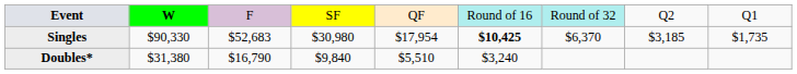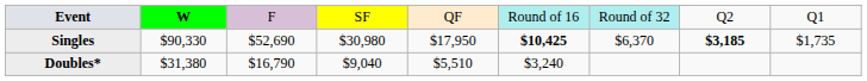 <table class=wikitable style=font-size:90%;text-align:center>
 <tr>
 <td style="width:130px; background:#dfe2e9;"><strong>Event</strong></td>
 <td style="width:80px; background:lime;"><strong>W</strong></td>
 <td style="width:85px; background:thistle;">F</td>
 <td style="width:85px; background:#ff0;">SF</td>
 <td style="width:85px; background:#ffebcd;">QF</td>
 <td style="width:85px; background:#afeeee;">Round of 16</td>
 <td style="width:85px; background:#afeeee;">Round of 32</td>
 <td width=85>Q2</td>
 <td width=85>Q1</td>
 </tr>
 <tr>
 <td style="background:#ededed;"><strong>Singles</strong></td>
 <td>$90,330</td>
-<td>$52,683</td>
+<td>$52,690</td>
 <td>$30,980</td>
-<td>$17,954</td>
+<td>$17,950</td>
 <td><strong>$10,425</strong></td>
 <td>$6,370</td>
-<td>$3,185</td>
+<td><strong>$3,185</strong></td>
 <td>$1,735</td>
 </tr>
 <tr>
 <td style="background:#ededed;"><strong>Doubles*</strong></td>
 <td>$31,380</td>
 <td>$16,790</td>
-<td>$9,840</td>
+<td>$9,040</td>
 <td>$5,510</td>
 <td>$3,240</td>
 <td></td>
 <td></td>
 <td></td>
 </tr>
 </table>
